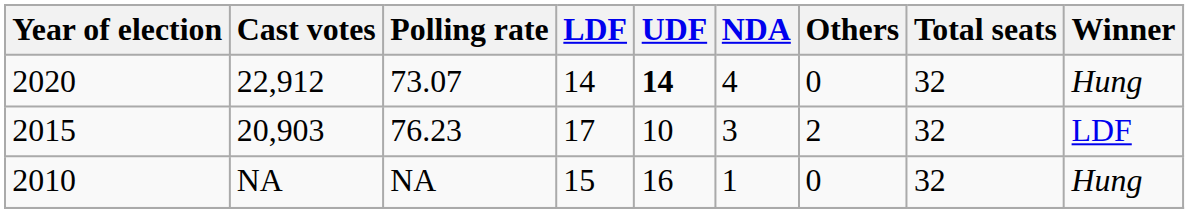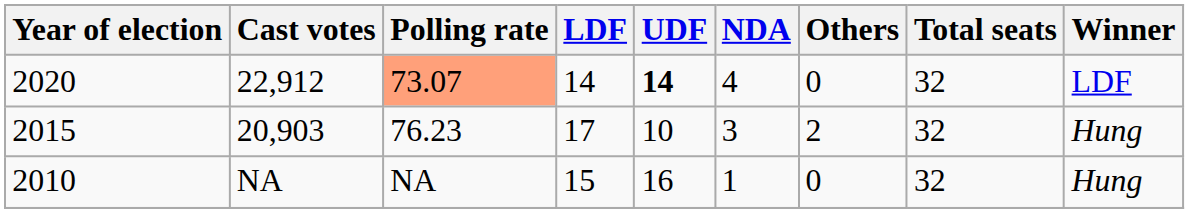 <table class="sortable wikitable">
 <tr>
 <th>Year of election</th>
 <th>Cast votes</th>
 <th>Polling rate</th>
 <th><a href='#'>LDF</a></th>
 <th><a href='#'>UDF</a></th>
 <th><a href='#'>NDA</a></th>
 <th>Others</th>
 <th>Total seats</th>
 <th>Winner</th>
 </tr>
 <tr>
 <td>2020</td>
 <td>22,912</td>
-<td>73.07</td>
+<td style="background: lightsalmon;">73.07</td>
 <td>14</td>
 <td><strong>14</strong></td>
 <td>4</td>
 <td>0</td>
 <td>32</td>
-<td><em>Hung</em></td>
+<td><a href='#'>LDF</a></td>
 </tr>
 <tr>
 <td>2015</td>
 <td>20,903</td>
 <td>76.23</td>
 <td>17</td>
 <td>10</td>
 <td>3</td>
 <td>2</td>
 <td>32</td>
-<td><a href='#'>LDF</a></td>
+<td><em>Hung</em></td>
 </tr>
 <tr>
 <td>2010</td>
 <td>NA</td>
 <td>NA</td>
 <td>15</td>
 <td>16</td>
 <td>1</td>
 <td>0</td>
 <td>32</td>
 <td><em>Hung</em></td>
 </tr>
 <tr>
 </tr>
 </table>
